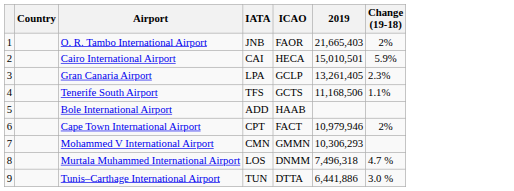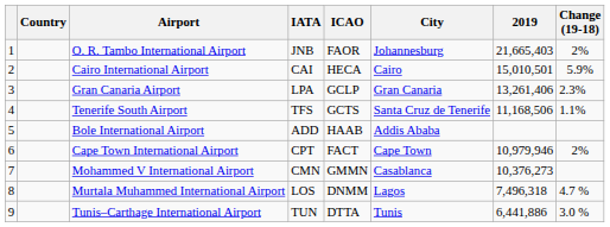 <table class="wikitable sortable">
 <tr>
 <th></th>
 <th>Country</th>
 <th>Airport</th>
 <th>IATA</th>
 <th>ICAO</th>
+<th>City</th>
 <th>2019</th>
 <th>Change <br>(19-18)</th>
 </tr>
 <tr>
 <td>1</td>
 <td></td>
 <td><a href='#'>O. R. Tambo International Airport</a></td>
 <td>JNB</td>
 <td>FAOR</td>
+<td><a href='#'>Johannesburg</a></td>
 <td align=right>21,665,403</td>
 <td style="text-align:center;">2%</td>
 </tr>
 <tr>
 <td>2</td>
 <td></td>
 <td><a href='#'>Cairo International Airport</a></td>
 <td>CAI</td>
 <td>HECA</td>
+<td><a href='#'>Cairo</a></td>
 <td align=right>15,010,501</td>
 <td style="text-align:center;">5.9%</td>
 </tr>
 <tr>
 <td>3</td>
 <td></td>
 <td><a href='#'>Gran Canaria Airport</a></td>
 <td>LPA</td>
 <td>GCLP</td>
-<td>13,261,405</td>
+<td><a href='#'>Gran Canaria</a></td>
+<td>13,261,406</td>
 <td>2.3%</td>
 </tr>
 <tr>
 <td>4</td>
 <td></td>
 <td><a href='#'>Tenerife South Airport</a></td>
 <td>TFS</td>
 <td>GCTS</td>
+<td><a href='#'>Santa Cruz de Tenerife</a></td>
 <td>11,168,506</td>
 <td>1.1%</td>
 </tr>
 <tr>
 <td>5</td>
 <td></td>
 <td><a href='#'>Bole International Airport</a></td>
 <td>ADD</td>
 <td>HAAB</td>
+<td><a href='#'>Addis Ababa</a></td>
 <td></td>
 <td style="text-align:center;"></td>
 </tr>
 <tr>
 <td>6</td>
 <td></td>
 <td><a href='#'>Cape Town International Airport</a></td>
 <td>CPT</td>
 <td>FACT</td>
+<td><a href='#'>Cape Town</a></td>
 <td align=right>10,979,946</td>
 <td style="text-align:center;">2%</td>
 </tr>
 <tr>
 <td>7</td>
 <td></td>
 <td><a href='#'>Mohammed V International Airport</a></td>
 <td>CMN</td>
 <td>GMMN</td>
-<td align=right>10,306,293</td>
+<td><a href='#'>Casablanca</a></td>
+<td align=right>10,376,273</td>
 <td style="text-align:center;"></td>
 </tr>
 <tr>
 <td>8</td>
 <td></td>
 <td><a href='#'>Murtala Muhammed International Airport</a></td>
 <td>LOS</td>
 <td>DNMM</td>
+<td><a href='#'>Lagos</a></td>
 <td>7,496,318</td>
 <td>4.7 %</td>
 </tr>
 <tr>
 <td>9</td>
 <td></td>
 <td><a href='#'>Tunis–Carthage International Airport</a></td>
 <td>TUN</td>
 <td>DTTA</td>
+<td><a href='#'>Tunis</a></td>
 <td>6,441,886</td>
 <td>3.0 %</td>
 </tr>
 </table>
